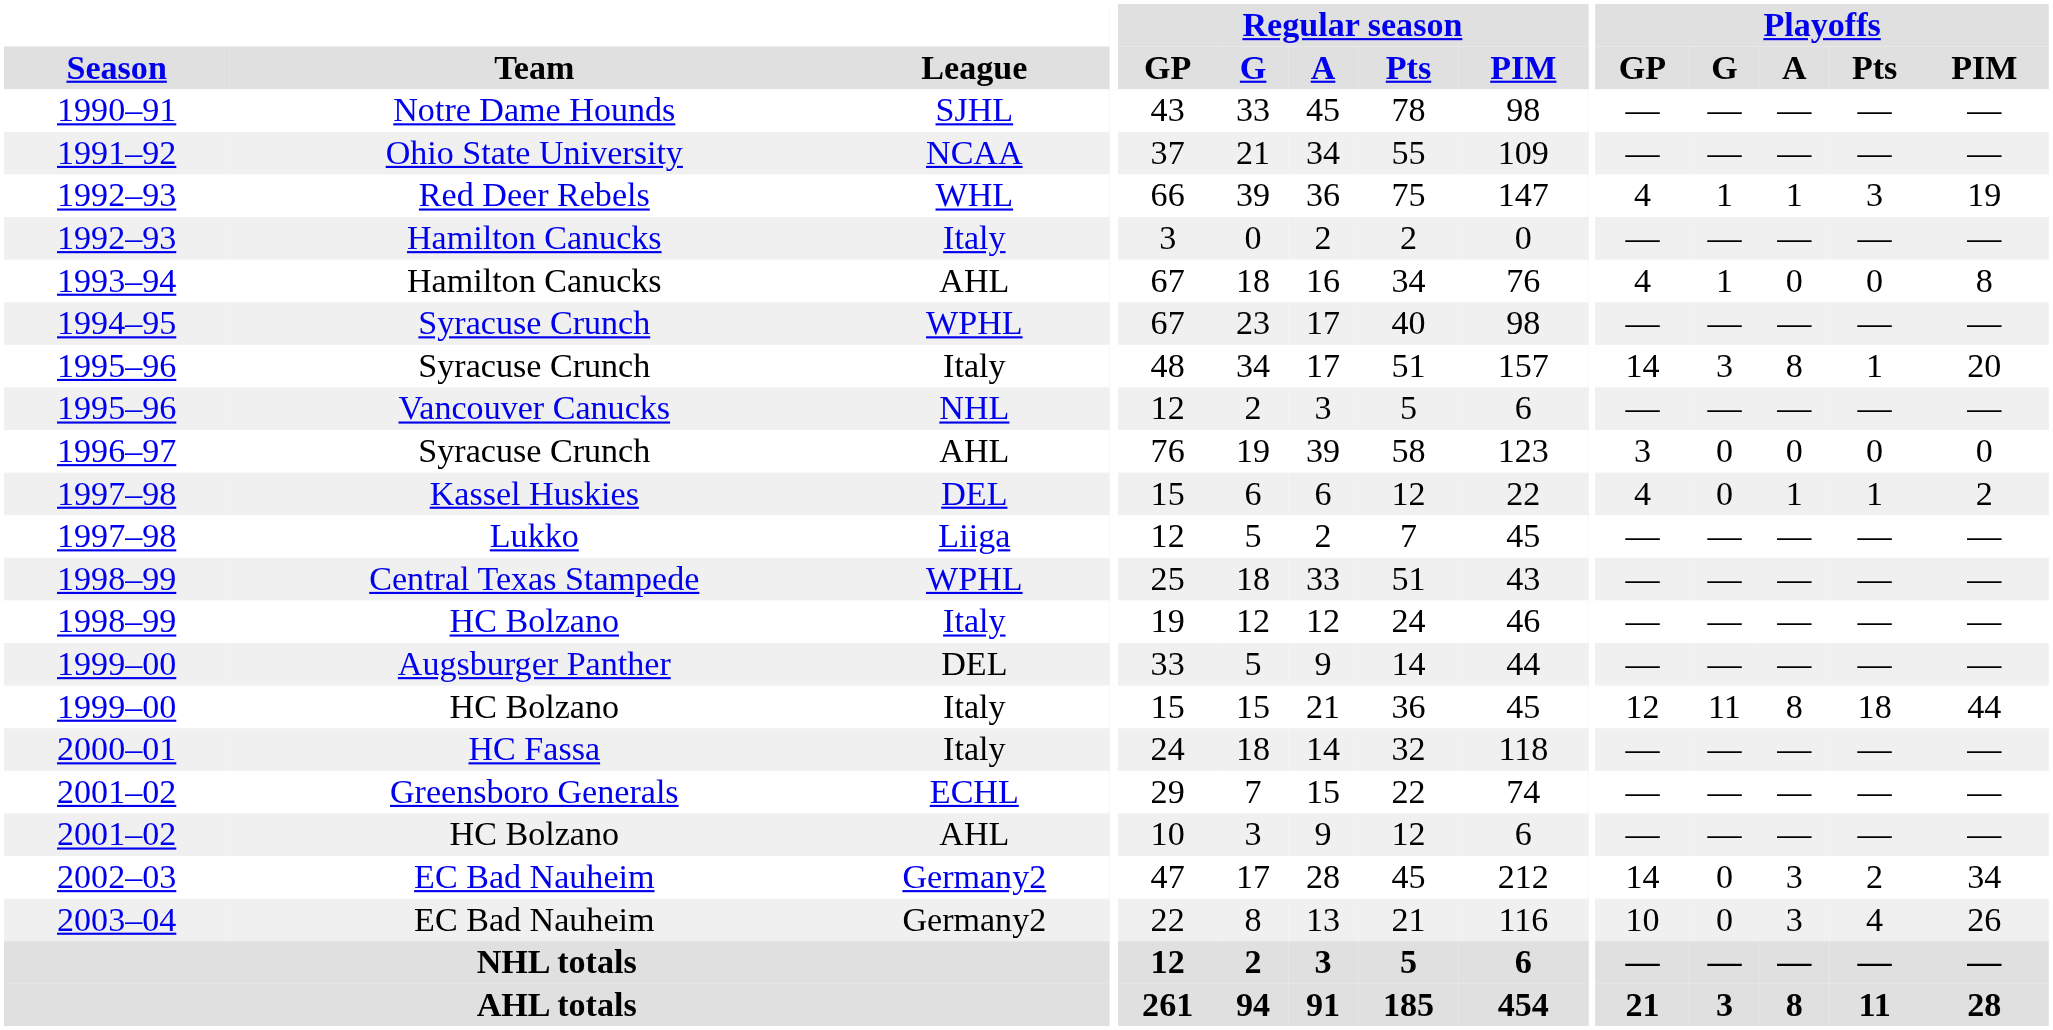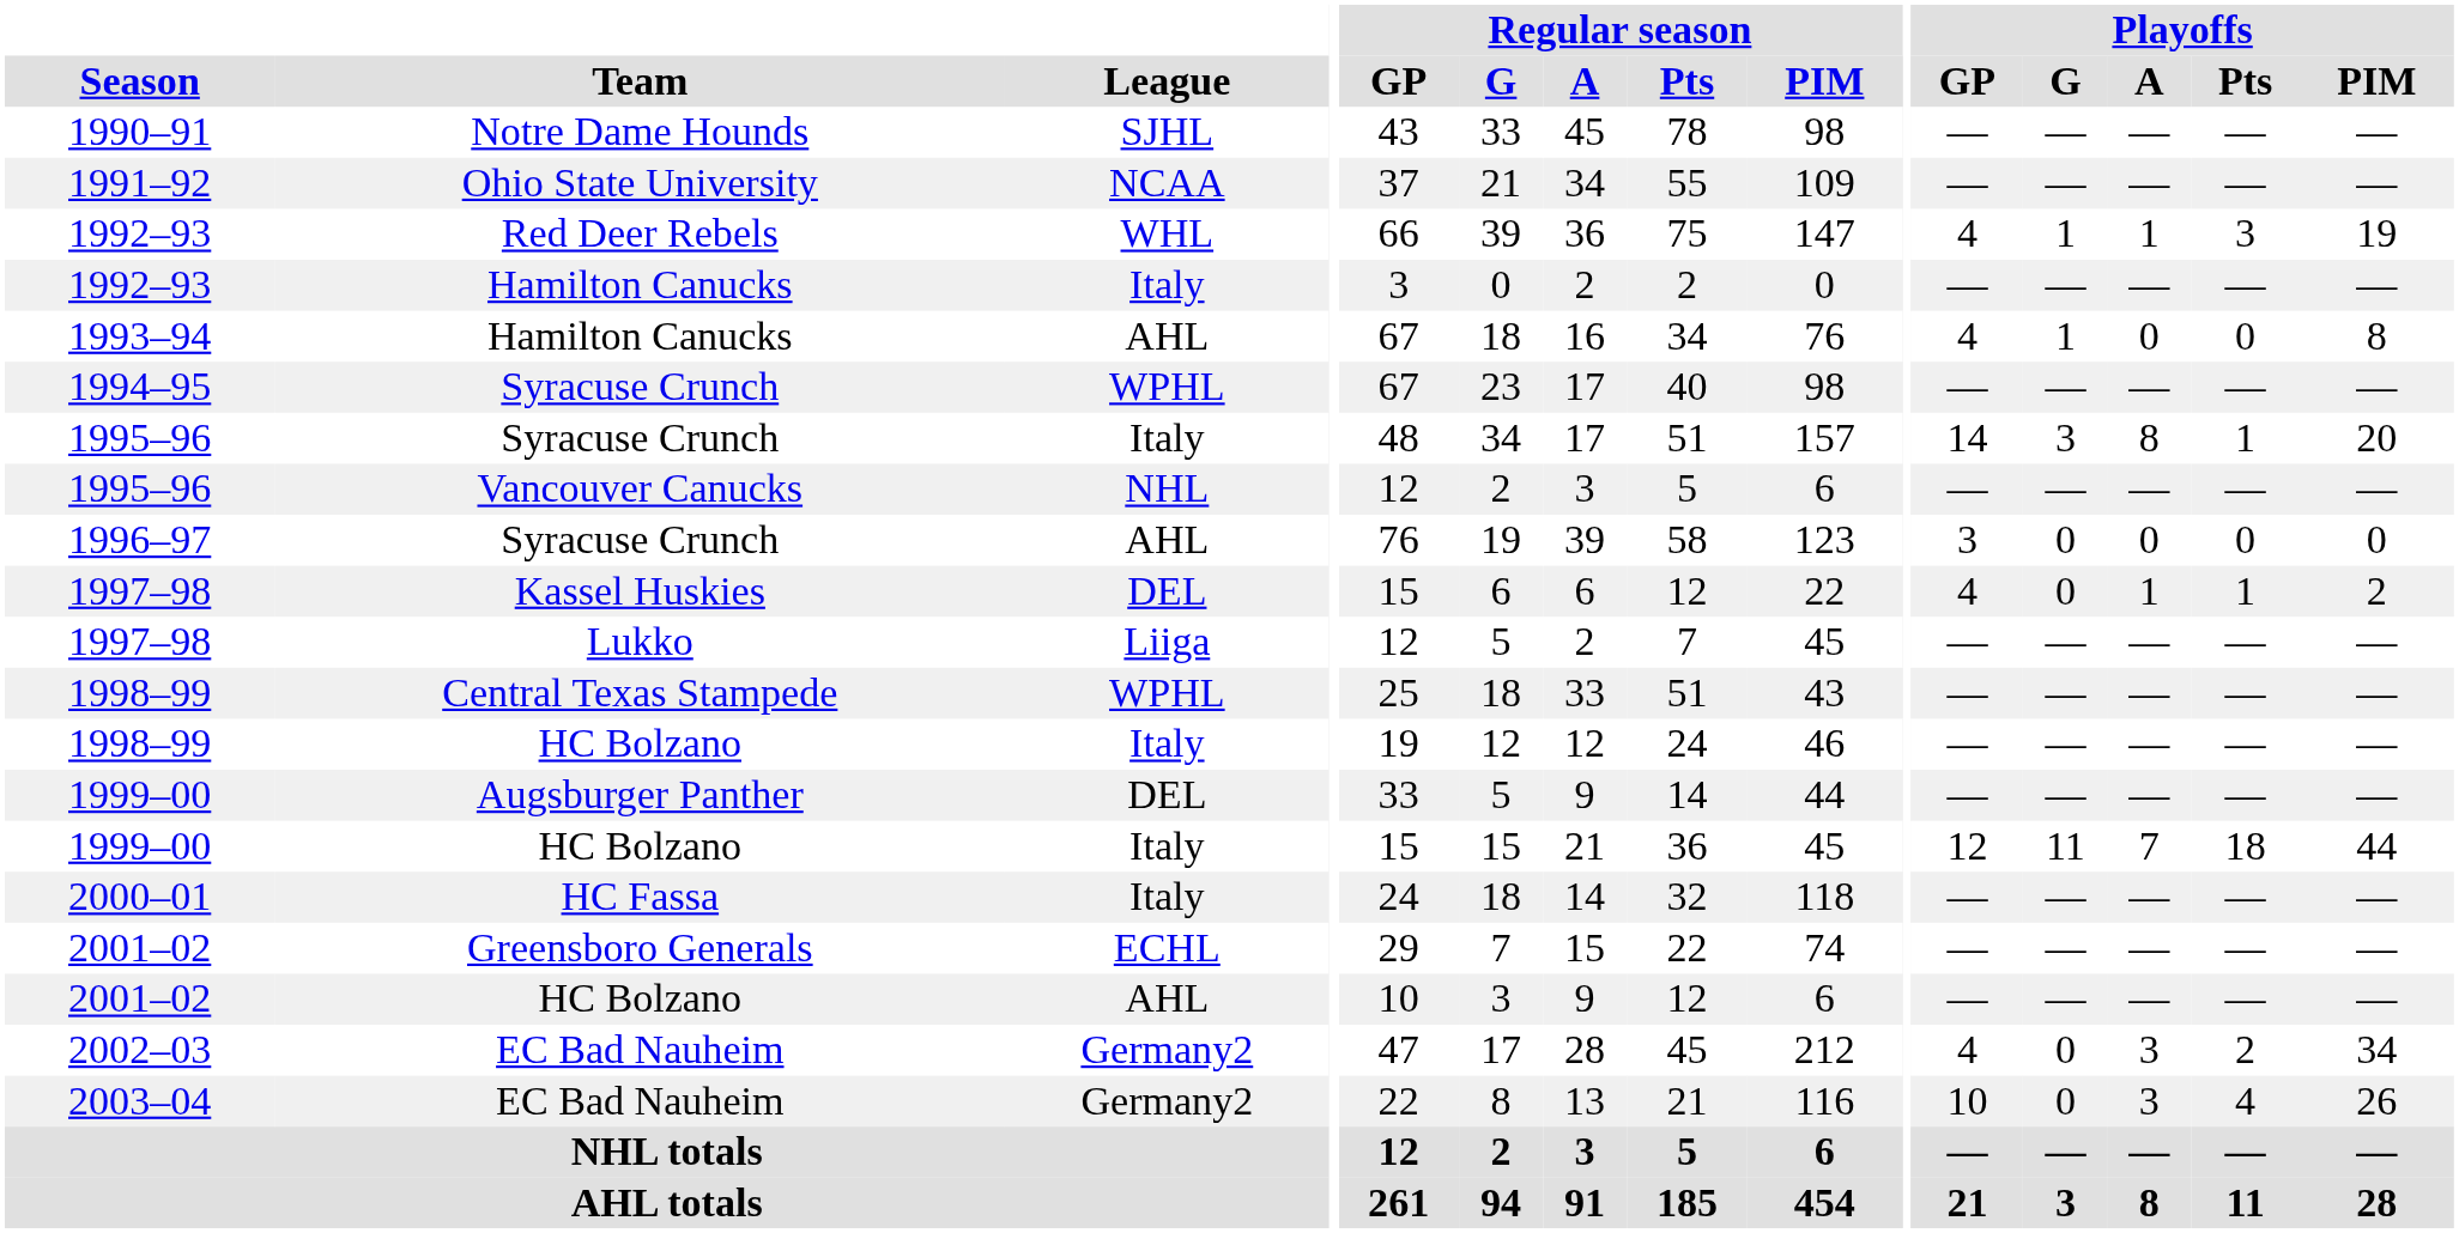 <table border="0" cellpadding="1" cellspacing="0" style="text-align:center; width:60em">
 <tr bgcolor="#e0e0e0">
 <th colspan="3" bgcolor="#ffffff"></th>
 <th rowspan="99" bgcolor="#ffffff"></th>
 <th colspan="5"><a href='#'>Regular season</a></th>
 <th rowspan="99" bgcolor="#ffffff"></th>
 <th colspan="5"><a href='#'>Playoffs</a></th>
 </tr>
 <tr bgcolor="#e0e0e0">
 <th><a href='#'>Season</a></th>
 <th>Team</th>
 <th>League</th>
 <th>GP</th>
 <th><a href='#'>G</a></th>
 <th><a href='#'>A</a></th>
 <th><a href='#'>Pts</a></th>
 <th><a href='#'>PIM</a></th>
 <th>GP</th>
 <th>G</th>
 <th>A</th>
 <th>Pts</th>
 <th>PIM</th>
 </tr>
 <tr>
 <td><a href='#'>1990–91</a></td>
 <td><a href='#'>Notre Dame Hounds</a></td>
 <td><a href='#'>SJHL</a></td>
 <td>43</td>
 <td>33</td>
 <td>45</td>
 <td>78</td>
 <td>98</td>
 <td>—</td>
 <td>—</td>
 <td>—</td>
 <td>—</td>
 <td>—</td>
 </tr>
 <tr bgcolor="#f0f0f0">
 <td><a href='#'>1991–92</a></td>
 <td><a href='#'>Ohio State University</a></td>
 <td><a href='#'>NCAA</a></td>
 <td>37</td>
 <td>21</td>
 <td>34</td>
 <td>55</td>
 <td>109</td>
 <td>—</td>
 <td>—</td>
 <td>—</td>
 <td>—</td>
 <td>—</td>
 </tr>
 <tr>
 <td><a href='#'>1992–93</a></td>
 <td><a href='#'>Red Deer Rebels</a></td>
 <td><a href='#'>WHL</a></td>
 <td>66</td>
 <td>39</td>
 <td>36</td>
 <td>75</td>
 <td>147</td>
 <td>4</td>
 <td>1</td>
 <td>1</td>
 <td>3</td>
 <td>19</td>
 </tr>
 <tr bgcolor="#f0f0f0">
 <td><a href='#'>1992–93</a></td>
 <td><a href='#'>Hamilton Canucks</a></td>
 <td><a href='#'>Italy</a></td>
 <td>3</td>
 <td>0</td>
 <td>2</td>
 <td>2</td>
 <td>0</td>
 <td>—</td>
 <td>—</td>
 <td>—</td>
 <td>—</td>
 <td>—</td>
 </tr>
 <tr>
 <td><a href='#'>1993–94</a></td>
 <td>Hamilton Canucks</td>
 <td>AHL</td>
 <td>67</td>
 <td>18</td>
 <td>16</td>
 <td>34</td>
 <td>76</td>
 <td>4</td>
 <td>1</td>
 <td>0</td>
 <td>0</td>
 <td>8</td>
 </tr>
 <tr bgcolor="#f0f0f0">
 <td><a href='#'>1994–95</a></td>
 <td><a href='#'>Syracuse Crunch</a></td>
 <td><a href='#'>WPHL</a></td>
 <td>67</td>
 <td>23</td>
 <td>17</td>
 <td>40</td>
 <td>98</td>
 <td>—</td>
 <td>—</td>
 <td>—</td>
 <td>—</td>
 <td>—</td>
 </tr>
 <tr>
 <td><a href='#'>1995–96</a></td>
 <td>Syracuse Crunch</td>
 <td>Italy</td>
 <td>48</td>
 <td>34</td>
 <td>17</td>
 <td>51</td>
 <td>157</td>
 <td>14</td>
 <td>3</td>
 <td>8</td>
 <td>1</td>
 <td>20</td>
 </tr>
 <tr bgcolor="#f0f0f0">
 <td><a href='#'>1995–96</a></td>
 <td><a href='#'>Vancouver Canucks</a></td>
 <td><a href='#'>NHL</a></td>
 <td>12</td>
 <td>2</td>
 <td>3</td>
 <td>5</td>
 <td>6</td>
 <td>—</td>
 <td>—</td>
 <td>—</td>
 <td>—</td>
 <td>—</td>
 </tr>
 <tr>
 <td><a href='#'>1996–97</a></td>
 <td>Syracuse Crunch</td>
 <td>AHL</td>
 <td>76</td>
 <td>19</td>
 <td>39</td>
 <td>58</td>
 <td>123</td>
 <td>3</td>
 <td>0</td>
 <td>0</td>
 <td>0</td>
 <td>0</td>
 </tr>
 <tr bgcolor="#f0f0f0">
 <td><a href='#'>1997–98</a></td>
 <td><a href='#'>Kassel Huskies</a></td>
 <td><a href='#'>DEL</a></td>
 <td>15</td>
 <td>6</td>
 <td>6</td>
 <td>12</td>
 <td>22</td>
 <td>4</td>
 <td>0</td>
 <td>1</td>
 <td>1</td>
 <td>2</td>
 </tr>
 <tr>
 <td><a href='#'>1997–98</a></td>
 <td><a href='#'>Lukko</a></td>
 <td><a href='#'>Liiga</a></td>
 <td>12</td>
 <td>5</td>
 <td>2</td>
 <td>7</td>
 <td>45</td>
 <td>—</td>
 <td>—</td>
 <td>—</td>
 <td>—</td>
 <td>—</td>
 </tr>
 <tr bgcolor="#f0f0f0">
 <td><a href='#'>1998–99</a></td>
 <td><a href='#'>Central Texas Stampede</a></td>
 <td><a href='#'>WPHL</a></td>
 <td>25</td>
 <td>18</td>
 <td>33</td>
 <td>51</td>
 <td>43</td>
 <td>—</td>
 <td>—</td>
 <td>—</td>
 <td>—</td>
 <td>—</td>
 </tr>
 <tr>
 <td><a href='#'>1998–99</a></td>
 <td><a href='#'>HC Bolzano</a></td>
 <td><a href='#'>Italy</a></td>
 <td>19</td>
 <td>12</td>
 <td>12</td>
 <td>24</td>
 <td>46</td>
 <td>—</td>
 <td>—</td>
 <td>—</td>
 <td>—</td>
 <td>—</td>
 </tr>
 <tr bgcolor="#f0f0f0">
 <td><a href='#'>1999–00</a></td>
 <td><a href='#'>Augsburger Panther</a></td>
 <td>DEL</td>
 <td>33</td>
 <td>5</td>
 <td>9</td>
 <td>14</td>
 <td>44</td>
 <td>—</td>
 <td>—</td>
 <td>—</td>
 <td>—</td>
 <td>—</td>
 </tr>
 <tr>
 <td><a href='#'>1999–00</a></td>
 <td>HC Bolzano</td>
 <td>Italy</td>
 <td>15</td>
 <td>15</td>
 <td>21</td>
 <td>36</td>
 <td>45</td>
 <td>12</td>
 <td>11</td>
-<td>8</td>
+<td>7</td>
 <td>18</td>
 <td>44</td>
 </tr>
 <tr bgcolor="#f0f0f0">
 <td><a href='#'>2000–01</a></td>
 <td><a href='#'>HC Fassa</a></td>
 <td>Italy</td>
 <td>24</td>
 <td>18</td>
 <td>14</td>
 <td>32</td>
 <td>118</td>
 <td>—</td>
 <td>—</td>
 <td>—</td>
 <td>—</td>
 <td>—</td>
 </tr>
 <tr>
 <td><a href='#'>2001–02</a></td>
 <td><a href='#'>Greensboro Generals</a></td>
 <td><a href='#'>ECHL</a></td>
 <td>29</td>
 <td>7</td>
 <td>15</td>
 <td>22</td>
 <td>74</td>
 <td>—</td>
 <td>—</td>
 <td>—</td>
 <td>—</td>
 <td>—</td>
 </tr>
 <tr bgcolor="#f0f0f0">
 <td><a href='#'>2001–02</a></td>
 <td>HC Bolzano</td>
 <td>AHL</td>
 <td>10</td>
 <td>3</td>
 <td>9</td>
 <td>12</td>
 <td>6</td>
 <td>—</td>
 <td>—</td>
 <td>—</td>
 <td>—</td>
 <td>—</td>
 </tr>
 <tr>
 <td><a href='#'>2002–03</a></td>
 <td><a href='#'>EC Bad Nauheim</a></td>
 <td><a href='#'>Germany2</a></td>
 <td>47</td>
 <td>17</td>
 <td>28</td>
 <td>45</td>
 <td>212</td>
-<td>14</td>
+<td>4</td>
 <td>0</td>
 <td>3</td>
 <td>2</td>
 <td>34</td>
 </tr>
 <tr bgcolor="#f0f0f0">
 <td><a href='#'>2003–04</a></td>
 <td>EC Bad Nauheim</td>
 <td>Germany2</td>
 <td>22</td>
 <td>8</td>
 <td>13</td>
 <td>21</td>
 <td>116</td>
 <td>10</td>
 <td>0</td>
 <td>3</td>
 <td>4</td>
 <td>26</td>
 </tr>
 <tr>
 </tr>
 <tr ALIGN="center" bgcolor="#e0e0e0">
 <th colspan="3">NHL totals</th>
 <th ALIGN="center">12</th>
 <th ALIGN="center">2</th>
 <th ALIGN="center">3</th>
 <th ALIGN="center">5</th>
 <th ALIGN="center">6</th>
 <th ALIGN="center">—</th>
 <th ALIGN="center">—</th>
 <th ALIGN="center">—</th>
 <th ALIGN="center">—</th>
 <th ALIGN="center">—</th>
 </tr>
 <tr>
 </tr>
 <tr ALIGN="center" bgcolor="#e0e0e0">
 <th colspan="3">AHL totals</th>
 <th ALIGN="center">261</th>
 <th ALIGN="center">94</th>
 <th ALIGN="center">91</th>
 <th ALIGN="center">185</th>
 <th ALIGN="center">454</th>
 <th ALIGN="center">21</th>
 <th ALIGN="center">3</th>
 <th ALIGN="center">8</th>
 <th ALIGN="center">11</th>
 <th ALIGN="center">28</th>
 </tr>
 </table>
